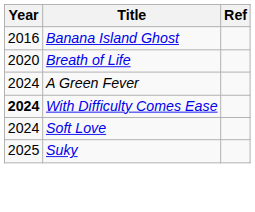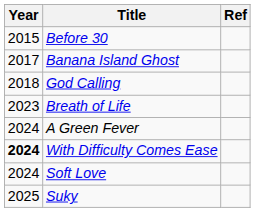 <table class="wikitable">
 <tr>
 <th>Year</th>
 <th>Title</th>
 <th>Ref</th>
 </tr>
 <tr>
-<td>2016</td>
+<td>2015</td>
+<td><a href='#'><em>Before 30</em></a></td>
+<td></td>
+</tr>
+<tr>
+<td>2017</td>
 <td><a href='#'><em>Banana Island Ghost</em></a></td>
 <td></td>
 </tr>
 <tr>
-<td>2020</td>
+<td>2018</td>
+<td><a href='#'><em>God Calling</em></a></td>
+<td></td>
+</tr>
+<tr>
+<td>2023</td>
 <td><a href='#'><em>Breath of Life</em></a></td>
 <td></td>
 </tr>
 <tr>
 <td>2024</td>
 <td><em>A Green Fever</em></td>
 <td></td>
 </tr>
 <tr>
 <td><strong>2024</strong></td>
 <td><a href='#'><em>With Difficulty Comes Ease</em></a></td>
 <td></td>
 </tr>
 <tr>
 <td>2024</td>
 <td><a href='#'><em>Soft Love</em></a></td>
 <td></td>
 </tr>
 <tr>
 <td>2025</td>
 <td><em><a href='#'>Suky</a></em></td>
 <td></td>
 </tr>
 </table>
